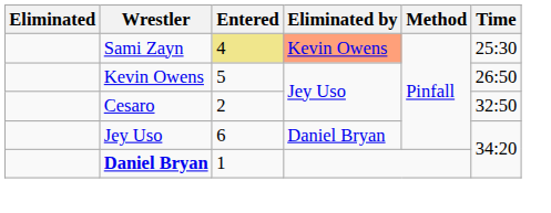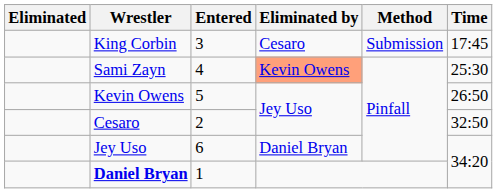 <table class="wikitable sortable">
 <tr>
 <th>Eliminated</th>
 <th>Wrestler</th>
 <th>Entered</th>
 <th>Eliminated by</th>
 <th>Method</th>
 <th>Time</th>
 </tr>
 <tr>
 <td></td>
+<td><a href='#'>King Corbin</a></td>
+<td>3</td>
+<td><a href='#'>Cesaro</a></td>
+<td><a href='#'>Submission</a></td>
+<td>17:45</td>
+</tr>
+<tr>
+<td></td>
 <td><a href='#'>Sami Zayn</a></td>
-<td style="background: khaki;">4</td>
+<td>4</td>
 <td style="background: lightsalmon;"><a href='#'>Kevin Owens</a></td>
 <td rowspan=4><a href='#'>Pinfall</a></td>
 <td>25:30</td>
 </tr>
 <tr>
 <td></td>
 <td><a href='#'>Kevin Owens</a></td>
 <td>5</td>
 <td rowspan=2><a href='#'>Jey Uso</a></td>
 <td>26:50</td>
 </tr>
 <tr>
 <td></td>
 <td><a href='#'>Cesaro</a></td>
 <td>2</td>
 <td>32:50</td>
 </tr>
 <tr>
 <td></td>
 <td><a href='#'>Jey Uso</a></td>
 <td>6</td>
 <td><a href='#'>Daniel Bryan</a></td>
 <td rowspan=2>34:20</td>
 </tr>
 <tr>
 <td></td>
 <td><strong><a href='#'>Daniel Bryan</a></strong></td>
 <td>1</td>
 <td colspan="2"></td>
 </tr>
 </table>
